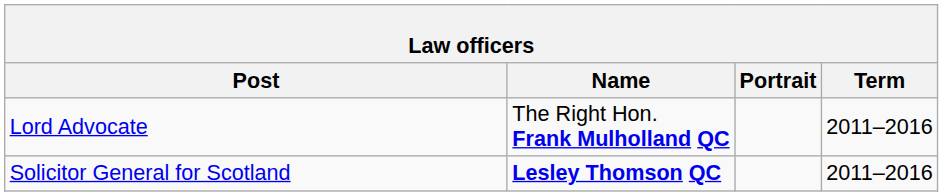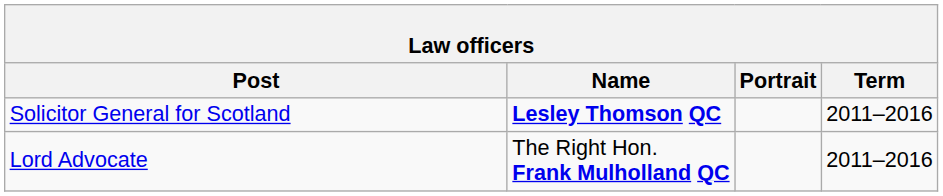 <table class="wikitable">
 <tr>
 <th colspan="4"><br>Law officers</th>
 </tr>
 <tr>
 <th style="width: 365px">Post</th>
 <th>Name</th>
 <th>Portrait</th>
 <th>Term</th>
 </tr>
 <tr>
+<td><a href='#'>Solicitor General for Scotland</a></td>
+<td><strong><a href='#'>Lesley Thomson</a> <a href='#'>QC</a></strong></td>
+<td></td>
+<td>2011–2016</td>
+</tr>
+<tr>
 <td><a href='#'>Lord Advocate</a></td>
 <td>The Right Hon.<br><strong><a href='#'>Frank Mulholland</a> <a href='#'>QC</a></strong></td>
 <td></td>
 <td>2011–2016</td>
 </tr>
-<tr>
-<td><a href='#'>Solicitor General for Scotland</a></td>
-<td><strong><a href='#'>Lesley Thomson</a> <a href='#'>QC</a></strong></td>
-<td></td>
-<td>2011–2016</td>
-</tr>
 </table>
